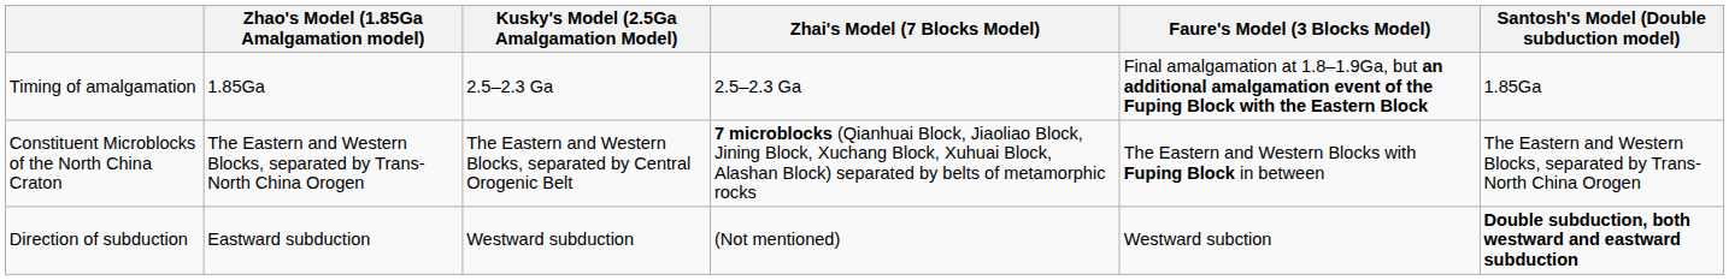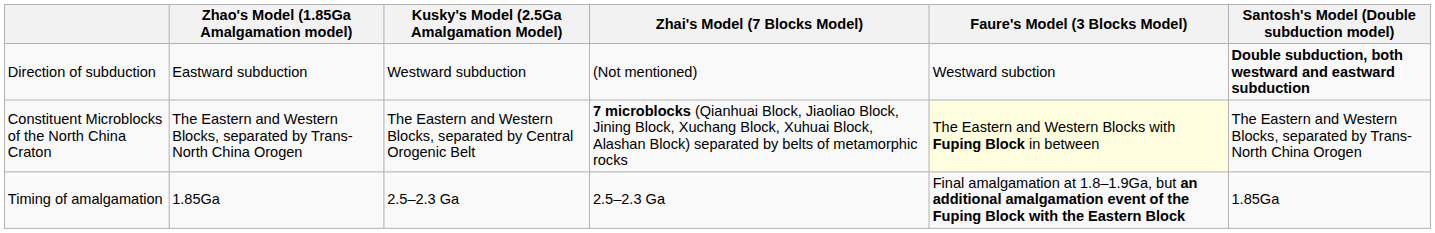 <table class="wikitable">
 <tr>
 <th></th>
 <th>Zhao's Model (1.85Ga Amalgamation model)</th>
 <th>Kusky's Model (2.5Ga Amalgamation Model)</th>
 <th>Zhai's Model (7 Blocks Model)</th>
 <th>Faure's Model (3 Blocks Model)</th>
 <th>Santosh's Model (Double subduction model)</th>
 </tr>
 <tr>
+<td>Direction of subduction</td>
+<td>Eastward subduction</td>
+<td>Westward subduction</td>
+<td>(Not mentioned)</td>
+<td>Westward subction</td>
+<td><strong>Double subduction, both westward and eastward subduction</strong></td>
+</tr>
+<tr>
+<td>Constituent Microblocks of the North China Craton</td>
+<td>The Eastern and Western Blocks, separated by Trans-North China Orogen</td>
+<td>The Eastern and Western Blocks, separated by Central Orogenic Belt</td>
+<td><strong>7 microblocks</strong> (Qianhuai Block, Jiaoliao Block, Jining Block, Xuchang Block, Xuhuai Block, Alashan Block) separated by belts of metamorphic rocks</td>
+<td style="background: lightyellow;">The Eastern and Western Blocks with <strong>Fuping Block</strong> in between</td>
+<td>The Eastern and Western Blocks, separated by Trans-North China Orogen</td>
+</tr>
+<tr>
 <td>Timing of amalgamation</td>
 <td>1.85Ga</td>
 <td>2.5–2.3 Ga</td>
 <td>2.5–2.3 Ga</td>
 <td>Final amalgamation at 1.8–1.9Ga, but <strong>an additional amalgamation event of the Fuping Block with the Eastern Block</strong></td>
 <td>1.85Ga</td>
 </tr>
-<tr>
-<td>Constituent Microblocks of the North China Craton</td>
-<td>The Eastern and Western Blocks, separated by Trans-North China Orogen</td>
-<td>The Eastern and Western Blocks, separated by Central Orogenic Belt</td>
-<td><strong>7 microblocks</strong> (Qianhuai Block, Jiaoliao Block, Jining Block, Xuchang Block, Xuhuai Block, Alashan Block) separated by belts of metamorphic rocks</td>
-<td>The Eastern and Western Blocks with <strong>Fuping Block</strong> in between</td>
-<td>The Eastern and Western Blocks, separated by Trans-North China Orogen</td>
-</tr>
-<tr>
-<td>Direction of subduction</td>
-<td>Eastward subduction</td>
-<td>Westward subduction</td>
-<td>(Not mentioned)</td>
-<td>Westward subction</td>
-<td><strong>Double subduction, both westward and eastward subduction</strong></td>
-</tr>
 </table>
